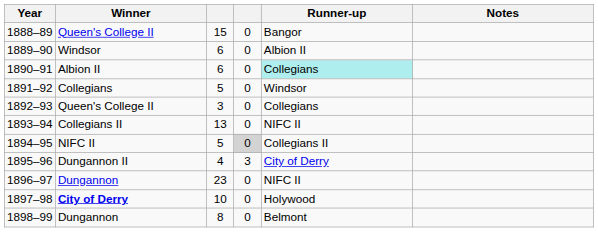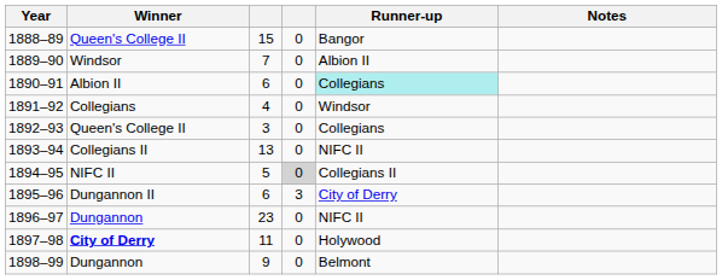 <table class="wikitable">
 <tr>
 <th>Year</th>
 <th>Winner</th>
 <th></th>
 <th></th>
 <th>Runner-up</th>
 <th>Notes</th>
 </tr>
 <tr>
 <td align="center">1888–89</td>
 <td width=200><a href='#'>Queen's College II</a></td>
 <td width=30 align="center">15</td>
 <td width=30 align="center">0</td>
 <td width=200>Bangor</td>
 <td></td>
 </tr>
 <tr>
 <td align="center">1889–90</td>
 <td>Windsor</td>
-<td align="center">6</td>
+<td align="center">7</td>
 <td align="center">0</td>
 <td>Albion II</td>
 <td></td>
 </tr>
 <tr>
 <td align="center">1890–91</td>
 <td>Albion II</td>
 <td align="center">6</td>
 <td align="center">0</td>
 <td style="background: paleturquoise;">Collegians</td>
 <td></td>
 </tr>
 <tr>
 <td align="center">1891–92</td>
 <td>Collegians</td>
-<td align="center">5</td>
+<td align="center">4</td>
 <td align="center">0</td>
 <td>Windsor</td>
 <td></td>
 </tr>
 <tr>
 <td align="center">1892–93</td>
 <td>Queen's College II</td>
 <td align="center">3</td>
 <td align="center">0</td>
 <td>Collegians</td>
 <td></td>
 </tr>
 <tr>
 <td align="center">1893–94</td>
 <td>Collegians II</td>
 <td align="center">13</td>
 <td align="center">0</td>
 <td>NIFC II</td>
 <td></td>
 </tr>
 <tr>
 <td align="center">1894–95</td>
 <td>NIFC II</td>
 <td align="center">5</td>
 <td align="center" style="background: lightgrey;">0</td>
 <td>Collegians II</td>
 <td></td>
 </tr>
 <tr>
 <td align="center">1895–96</td>
 <td>Dungannon II</td>
-<td align="center">4</td>
+<td align="center">6</td>
 <td align="center">3</td>
 <td><a href='#'>City of Derry</a></td>
 <td></td>
 </tr>
 <tr>
 <td align="center">1896–97</td>
 <td><a href='#'>Dungannon</a></td>
 <td align="center">23</td>
 <td align="center">0</td>
 <td>NIFC II</td>
 <td width=240></td>
 </tr>
 <tr>
 <td align="center">1897–98</td>
 <td><strong><a href='#'>City of Derry</a></strong></td>
-<td align="center">10</td>
+<td align="center">11</td>
 <td align="center">0</td>
 <td>Holywood</td>
 <td></td>
 </tr>
 <tr>
 <td align="center">1898–99</td>
 <td>Dungannon</td>
-<td align="center">8</td>
+<td align="center">9</td>
 <td align="center">0</td>
 <td>Belmont</td>
 <td></td>
 </tr>
 </table>
